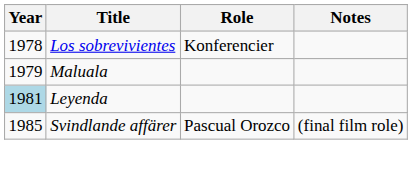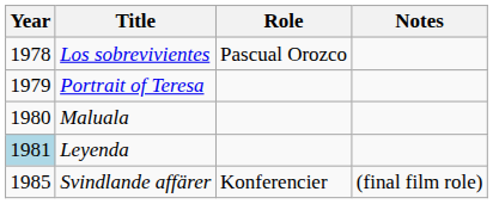 <table class="wikitable">
 <tr>
 <th>Year</th>
 <th>Title</th>
 <th>Role</th>
 <th>Notes</th>
 </tr>
 <tr>
 <td>1978</td>
 <td><em><a href='#'>Los sobrevivientes</a></em></td>
-<td>Konferencier</td>
+<td>Pascual Orozco</td>
 <td></td>
 </tr>
 <tr>
 <td>1979</td>
+<td><em><a href='#'>Portrait of Teresa</a></em></td>
+<td></td>
+<td></td>
+</tr>
+<tr>
+<td>1980</td>
 <td><em>Maluala</em></td>
 <td></td>
 <td></td>
 </tr>
 <tr>
 <td style="background: lightblue;">1981</td>
 <td><em>Leyenda</em></td>
 <td></td>
 <td></td>
 </tr>
 <tr>
 <td>1985</td>
 <td><em>Svindlande affärer</em></td>
-<td>Pascual Orozco</td>
+<td>Konferencier</td>
 <td>(final film role)</td>
 </tr>
 </table>
